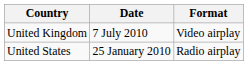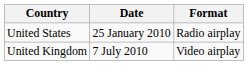 <table class="wikitable">
 <tr>
 <th>Country</th>
 <th>Date</th>
 <th>Format</th>
 </tr>
 <tr>
+<td>United States</td>
+<td>25 January 2010</td>
+<td>Radio airplay</td>
+</tr>
+<tr>
 <td>United Kingdom</td>
 <td>7 July 2010</td>
 <td>Video airplay</td>
 </tr>
-<tr>
-<td>United States</td>
-<td>25 January 2010</td>
-<td>Radio airplay</td>
-</tr>
 </table>
